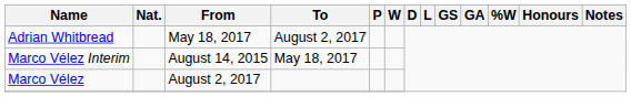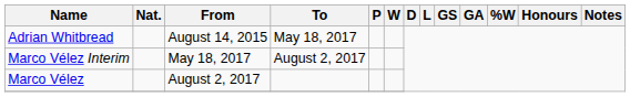 <table class="wikitable sortable" style="text-align: center">
 <tr>
 <th>Name</th>
 <th>Nat.</th>
 <th class="unsortable">From</th>
 <th class="unsortable">To</th>
 <th abbr="TOTAL OF MATCHES PLAYED">P</th>
 <th abbr="MATCHES WON">W</th>
 <th abbr="MATCHES DRAWN">D</th>
 <th abbr="MATCHES LOST">L</th>
 <th abbr="GOALS SCORED">GS</th>
 <th abbr="GOAL AGAINST">GA</th>
 <th abbr="PERCENTAGE OF MATCHES WON">%W</th>
 <th abbr="HONOURS">Honours</th>
 <th abbr="NOTES">Notes</th>
 </tr>
 <tr>
 <td align=left><a href='#'>Adrian Whitbread</a></td>
 <td align=left></td>
-<td align=left>May 18, 2017</td>
-<td align=left>August 2, 2017 <br></td>
+<td align=left>August 14, 2015</td>
+<td align=left>May 18, 2017<br></td>
 <td></td>
 <td></td>
 </tr>
 <tr>
 <td align=left><a href='#'>Marco Vélez</a> <em>Interim</em></td>
 <td align=left></td>
-<td align=left>August 14, 2015</td>
-<td align=left>May 18, 2017<br></td>
+<td align=left>May 18, 2017</td>
+<td align=left>August 2, 2017 <br></td>
 <td></td>
 <td></td>
 </tr>
 <tr>
 <td align=left><a href='#'>Marco Vélez</a></td>
 <td align=left></td>
 <td align=left>August 2, 2017 </td>
 <td align=left><br></td>
 <td></td>
 <td></td>
 </tr>
 <tr>
 </tr>
 </table>
